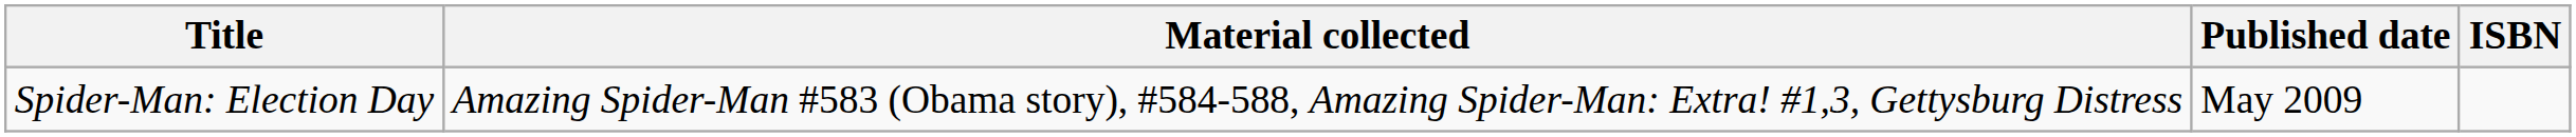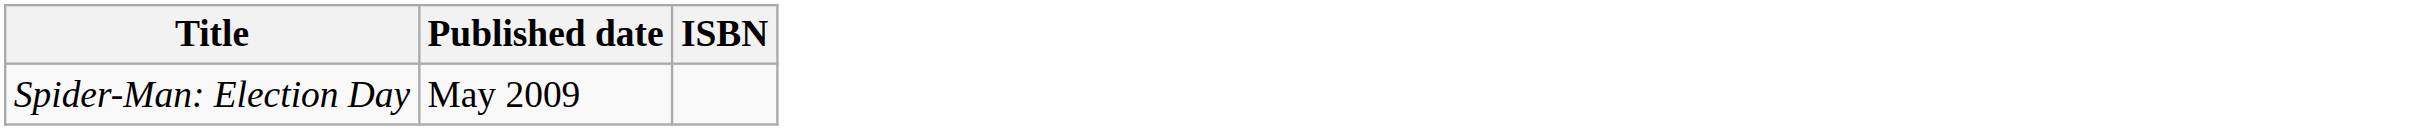 <table class="wikitable">
 <tr>
 <th>Title</th>
-<th>Material collected</th>
 <th>Published date</th>
 <th>ISBN</th>
 </tr>
 <tr>
 <td><em>Spider-Man: Election Day</em></td>
-<td><em>Amazing Spider-Man</em> #583 (Obama story), #584-588, <em>Amazing Spider-Man: Extra! #1,3,</em> <em>Gettysburg Distress</em></td>
 <td>May 2009</td>
 <td></td>
 </tr>
 </table>
